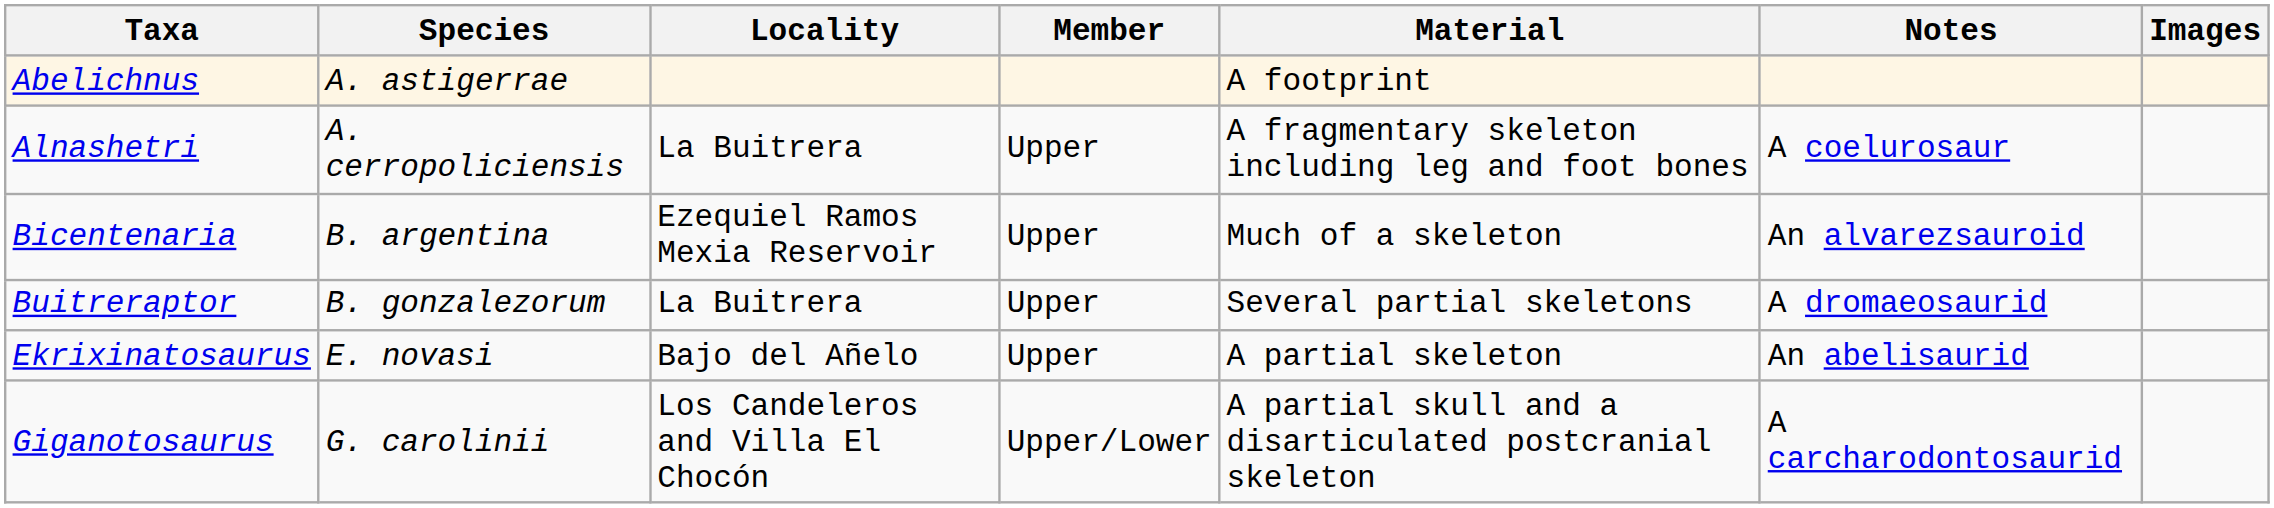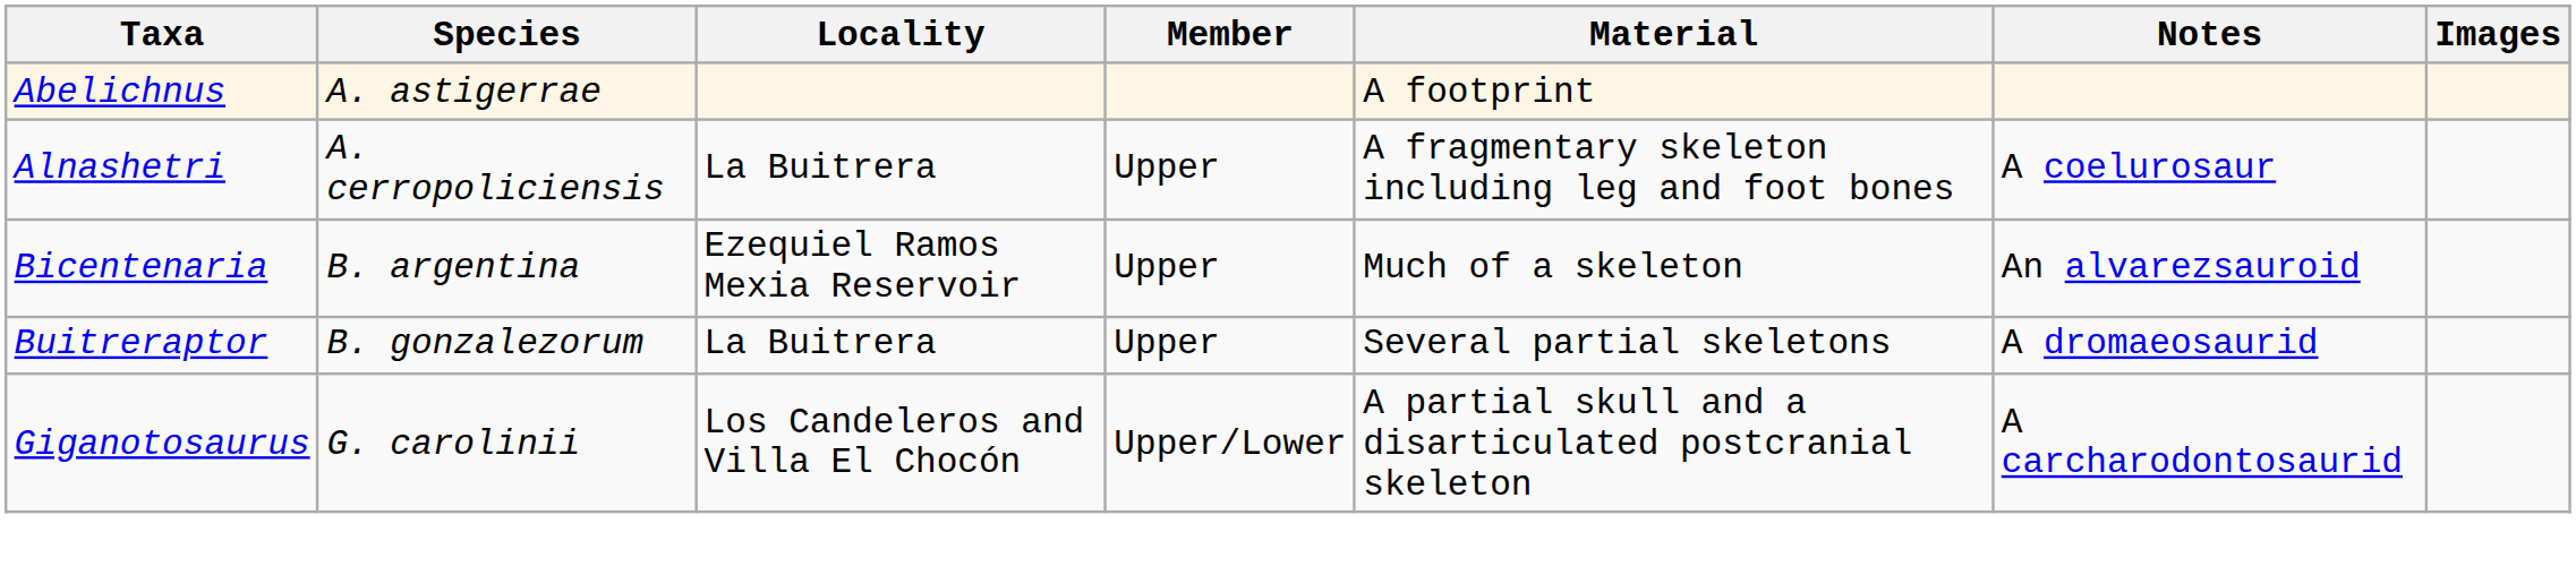 <table class="wikitable sortable" align="center" width="75%">
 <tr>
 <th>Taxa</th>
 <th>Species</th>
 <th>Locality</th>
 <th>Member</th>
 <th>Material</th>
 <th>Notes</th>
 <th>Images</th>
 </tr>
 <tr | style="background:#FEF6E4;">
 <td><em><a href='#'>Abelichnus</a></em></td>
 <td><em>A. astigerrae</em></td>
 <td></td>
 <td></td>
 <td>A footprint</td>
 <td></td>
 <td></td>
 </tr>
 <tr>
 <td><em><a href='#'>Alnashetri</a></em></td>
 <td><em>A. cerropoliciensis</em></td>
 <td>La Buitrera</td>
 <td>Upper</td>
 <td>A fragmentary skeleton including leg and foot bones</td>
 <td>A <a href='#'>coelurosaur</a></td>
 <td></td>
 </tr>
 <tr>
 <td><em><a href='#'>Bicentenaria</a></em></td>
 <td><em>B. argentina</em></td>
 <td>Ezequiel Ramos Mexia Reservoir</td>
 <td>Upper</td>
 <td>Much of a skeleton</td>
 <td>An <a href='#'>alvarezsauroid</a></td>
 <td></td>
 </tr>
 <tr>
 <td><em><a href='#'>Buitreraptor</a></em></td>
 <td><em>B. gonzalezorum</em></td>
 <td>La Buitrera</td>
 <td>Upper</td>
 <td>Several partial skeletons</td>
 <td>A <a href='#'>dromaeosaurid</a></td>
 <td></td>
 </tr>
 <tr>
-<td><em><a href='#'>Ekrixinatosaurus</a></em></td>
-<td><em>E. novasi</em></td>
-<td>Bajo del Añelo</td>
-<td>Upper</td>
-<td>A partial  skeleton</td>
-<td>An <a href='#'>abelisaurid</a></td>
-<td></td>
-</tr>
-<tr>
 <td><em><a href='#'>Giganotosaurus</a></em></td>
 <td><em>G. carolinii</em></td>
 <td>Los Candeleros and Villa El Chocón</td>
 <td>Upper/Lower</td>
 <td>A partial skull and a disarticulated postcranial skeleton</td>
 <td>A <a href='#'>carcharodontosaurid</a></td>
 <td></td>
 </tr>
 </table>
